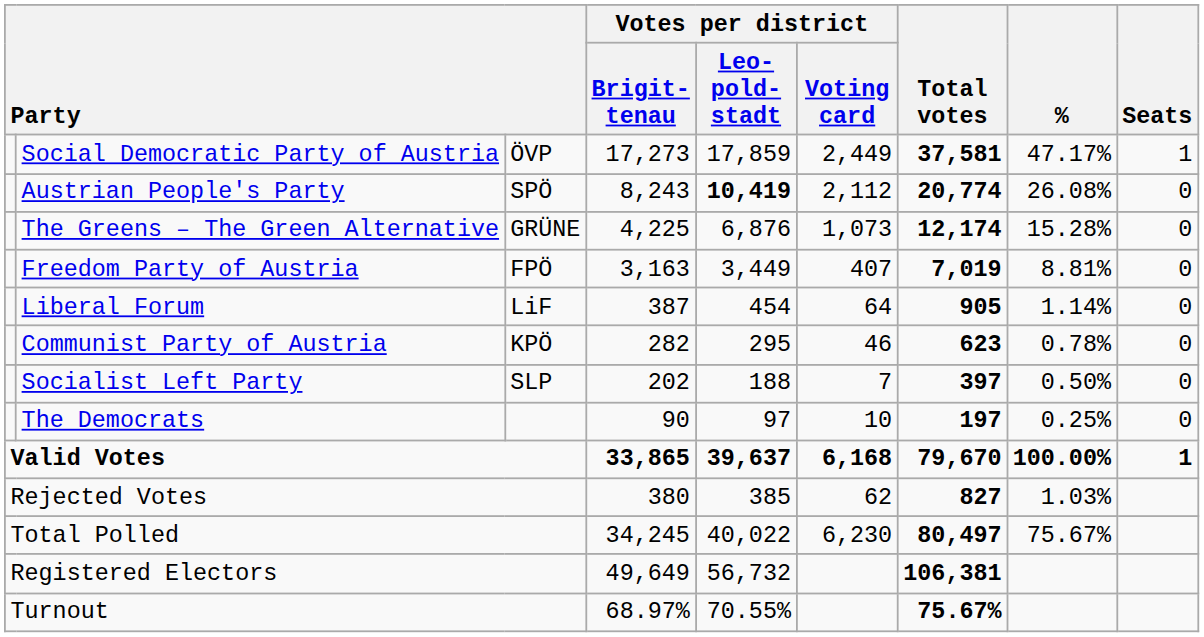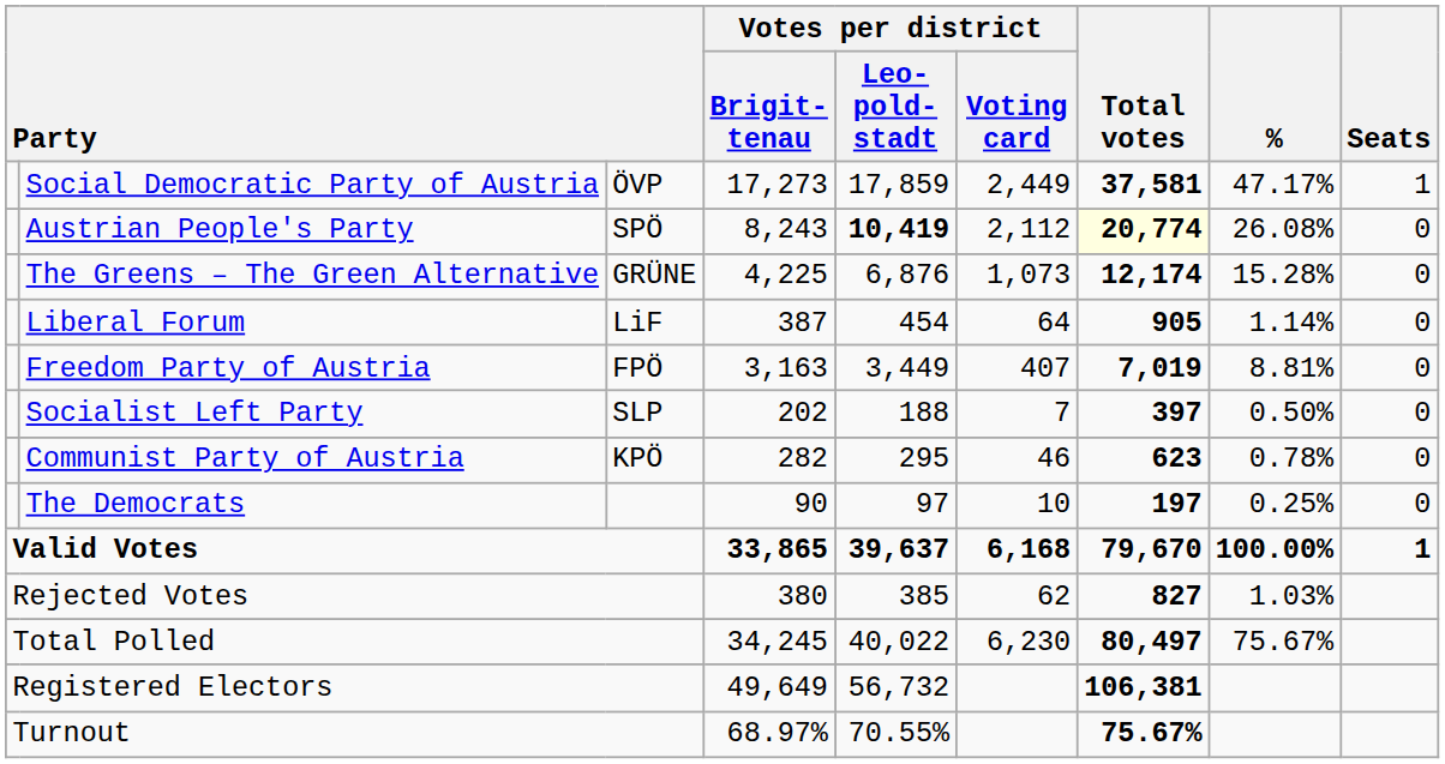 <table class="wikitable" border="1" style="text-align:right;">
 <tr>
 <th style="text-align:left;" valign=bottom rowspan=2 colspan=3>Party</th>
 <th colspan=3>Votes per district</th>
 <th align=center valign=bottom rowspan=2 width="50">Total<br>votes</th>
 <th align=center valign=bottom rowspan=2 width="50">%</th>
 <th align=center valign=bottom rowspan=2>Seats</th>
 </tr>
 <tr>
 <th align=center valign=bottom width="50"><a href='#'>Brigit-<br>tenau</a></th>
 <th align=center valign=bottom width="50"><a href='#'>Leo-<br>pold-<br>stadt</a></th>
 <th align=center valign=bottom width="50"><a href='#'>Voting<br>card</a></th>
 </tr>
 <tr>
 <td></td>
 <td align=left><a href='#'>Social Democratic Party of Austria</a></td>
 <td align=left>ÖVP</td>
 <td>17,273</td>
 <td>17,859</td>
 <td>2,449</td>
 <td><strong>37,581</strong></td>
 <td>47.17%</td>
 <td>1</td>
 </tr>
 <tr>
 <td></td>
 <td align=left><a href='#'>Austrian People's Party</a></td>
 <td align=left>SPÖ</td>
 <td>8,243</td>
 <td><strong>10,419</strong></td>
 <td>2,112</td>
-<td><strong>20,774</strong></td>
+<td style="background: lightyellow;"><strong>20,774</strong></td>
 <td>26.08%</td>
 <td>0</td>
 </tr>
 <tr>
 <td></td>
 <td align=left style="white-space: nowrap;"><a href='#'>The Greens – The Green Alternative</a></td>
 <td align=left>GRÜNE</td>
 <td>4,225</td>
 <td>6,876</td>
 <td>1,073</td>
 <td><strong>12,174</strong></td>
 <td>15.28%</td>
 <td>0</td>
 </tr>
 <tr>
 <td></td>
+<td align=left><a href='#'>Liberal Forum</a></td>
+<td align=left>LiF</td>
+<td>387</td>
+<td>454</td>
+<td>64</td>
+<td><strong>905</strong></td>
+<td>1.14%</td>
+<td>0</td>
+</tr>
+<tr>
+<td></td>
 <td align=left><a href='#'>Freedom Party of Austria</a></td>
 <td align=left>FPÖ</td>
 <td>3,163</td>
 <td>3,449</td>
 <td>407</td>
 <td><strong>7,019</strong></td>
 <td>8.81%</td>
 <td>0</td>
 </tr>
 <tr>
 <td></td>
-<td align=left><a href='#'>Liberal Forum</a></td>
-<td align=left>LiF</td>
-<td>387</td>
-<td>454</td>
-<td>64</td>
-<td><strong>905</strong></td>
-<td>1.14%</td>
+<td align=left><a href='#'>Socialist Left Party</a></td>
+<td align=left>SLP</td>
+<td>202</td>
+<td>188</td>
+<td>7</td>
+<td><strong>397</strong></td>
+<td>0.50%</td>
 <td>0</td>
 </tr>
 <tr>
 <td></td>
 <td align=left><a href='#'>Communist Party of Austria</a></td>
 <td align=left>KPÖ</td>
 <td>282</td>
 <td>295</td>
 <td>46</td>
 <td><strong>623</strong></td>
 <td>0.78%</td>
-<td>0</td>
-</tr>
-<tr>
-<td></td>
-<td align=left><a href='#'>Socialist Left Party</a></td>
-<td align=left>SLP</td>
-<td>202</td>
-<td>188</td>
-<td>7</td>
-<td><strong>397</strong></td>
-<td>0.50%</td>
 <td>0</td>
 </tr>
 <tr>
 <td></td>
 <td align=left><a href='#'>The Democrats</a></td>
 <td align=left></td>
 <td>90</td>
 <td>97</td>
 <td>10</td>
 <td><strong>197</strong></td>
 <td>0.25%</td>
 <td>0</td>
 </tr>
 <tr style="font-weight:bold">
 <td align=left colspan=3>Valid Votes</td>
 <td>33,865</td>
 <td>39,637</td>
 <td>6,168</td>
 <td>79,670</td>
 <td>100.00%</td>
 <td>1</td>
 </tr>
 <tr>
 <td align=left colspan=3>Rejected Votes</td>
 <td>380</td>
 <td>385</td>
 <td>62</td>
 <td><strong>827</strong></td>
 <td>1.03%</td>
 <td></td>
 </tr>
 <tr>
 <td align=left colspan=3>Total Polled</td>
 <td>34,245</td>
 <td>40,022</td>
 <td>6,230</td>
 <td><strong>80,497</strong></td>
 <td>75.67%</td>
 <td></td>
 </tr>
 <tr>
 <td align=left colspan=3>Registered Electors</td>
 <td>49,649</td>
 <td>56,732</td>
 <td></td>
 <td><strong>106,381</strong></td>
 <td></td>
 <td></td>
 </tr>
 <tr>
 <td align=left colspan=3>Turnout</td>
 <td>68.97%</td>
 <td>70.55%</td>
 <td></td>
 <td><strong>75.67%</strong></td>
 <td></td>
 <td></td>
 </tr>
 </table>
